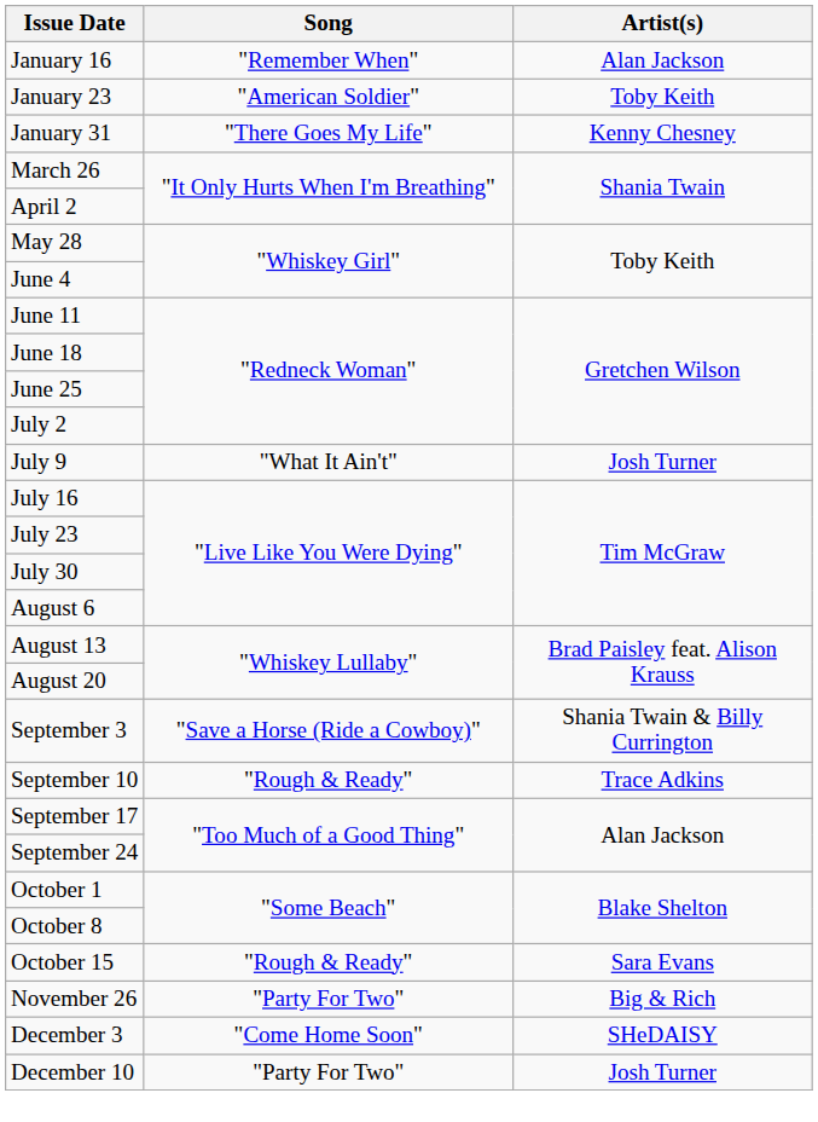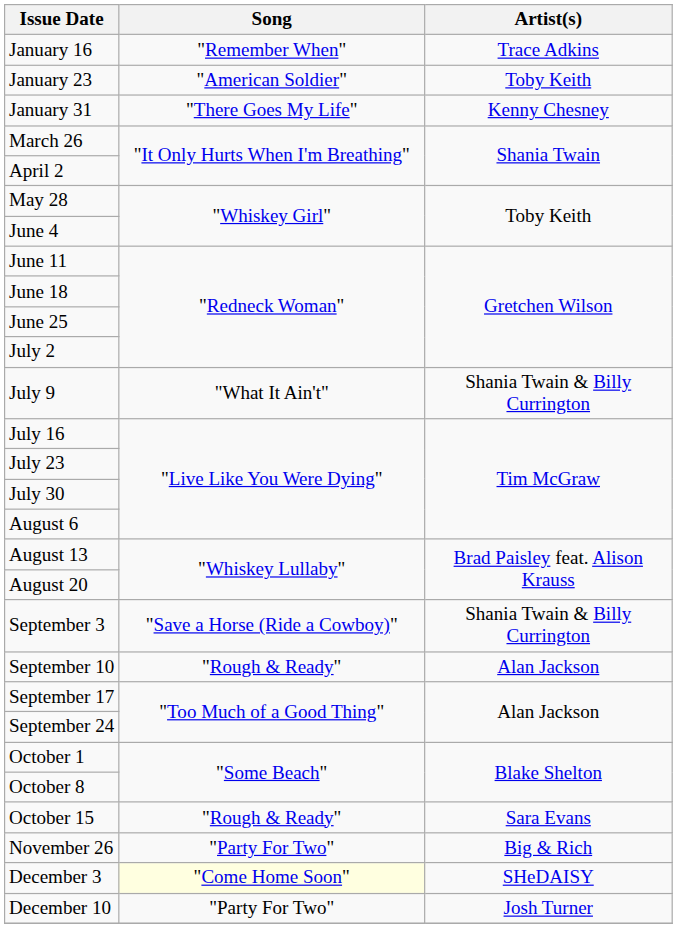 <table class="wikitable">
 <tr>
 <th align="left">Issue Date</th>
 <th align="center" width="250">Song</th>
 <th align="center" width="200">Artist(s)</th>
 </tr>
 <tr>
 <td align="left">January 16</td>
 <td align="center">"<a href='#'>Remember When</a>"</td>
-<td align="center"><a href='#'>Alan Jackson</a></td>
+<td align="center"><a href='#'>Trace Adkins</a></td>
 </tr>
 <tr>
 <td align="left">January 23</td>
 <td align="center">"<a href='#'>American Soldier</a>"</td>
 <td align="center"><a href='#'>Toby Keith</a></td>
 </tr>
 <tr>
 <td align="left">January 31</td>
 <td align="center">"<a href='#'>There Goes My Life</a>"</td>
 <td align="center"><a href='#'>Kenny Chesney</a></td>
 </tr>
 <tr>
 <td align="left">March 26</td>
 <td align="center" rowspan="2">"<a href='#'>It Only Hurts When I'm Breathing</a>"</td>
 <td align="center" rowspan="2"><a href='#'>Shania Twain</a></td>
 </tr>
 <tr>
 <td align="left">April 2</td>
 </tr>
 <tr>
 <td align="left">May 28</td>
 <td align="center" rowspan="2">"<a href='#'>Whiskey Girl</a>"</td>
 <td align="center" rowspan="2">Toby Keith</td>
 </tr>
 <tr>
 <td align="left">June 4</td>
 </tr>
 <tr>
 <td align="left">June 11</td>
 <td align="center" rowspan="4">"<a href='#'>Redneck Woman</a>"</td>
 <td align="center" rowspan="4"><a href='#'>Gretchen Wilson</a></td>
 </tr>
 <tr>
 <td align="left">June 18</td>
 </tr>
 <tr>
 <td align="left">June 25</td>
 </tr>
 <tr>
 <td align="left">July 2</td>
 </tr>
 <tr>
 <td align="left">July 9</td>
 <td align="center">"What It Ain't"</td>
-<td align="center"><a href='#'>Josh Turner</a></td>
+<td align="center">Shania Twain & <a href='#'>Billy Currington</a></td>
 </tr>
 <tr>
 <td align="left">July 16</td>
 <td align="center" rowspan="4">"<a href='#'>Live Like You Were Dying</a>"</td>
 <td align="center" rowspan="4"><a href='#'>Tim McGraw</a></td>
 </tr>
 <tr>
 <td align="left">July 23</td>
 </tr>
 <tr>
 <td align="left">July 30</td>
 </tr>
 <tr>
 <td align="left">August 6</td>
 </tr>
 <tr>
 <td align="left">August 13</td>
 <td align="center" rowspan="2">"<a href='#'>Whiskey Lullaby</a>"</td>
 <td align="center" rowspan="2"><a href='#'>Brad Paisley</a> feat. <a href='#'>Alison Krauss</a></td>
 </tr>
 <tr>
 <td align="left">August 20</td>
 </tr>
 <tr>
 <td align="left">September 3</td>
 <td align="center">"<a href='#'>Save a Horse (Ride a Cowboy)</a>"</td>
 <td align="center">Shania Twain & <a href='#'>Billy Currington</a></td>
 </tr>
 <tr>
 <td align="left">September 10</td>
 <td align="center">"<a href='#'>Rough & Ready</a>"</td>
-<td align="center"><a href='#'>Trace Adkins</a></td>
+<td align="center"><a href='#'>Alan Jackson</a></td>
 </tr>
 <tr>
 <td align="left">September 17</td>
 <td align="center" rowspan="2">"<a href='#'>Too Much of a Good Thing</a>"</td>
 <td align="center" rowspan="2">Alan Jackson</td>
 </tr>
 <tr>
 <td align="left">September 24</td>
 </tr>
 <tr>
 <td align="left">October 1</td>
 <td align="center" rowspan="2">"<a href='#'>Some Beach</a>"</td>
 <td align="center" rowspan="2"><a href='#'>Blake Shelton</a></td>
 </tr>
 <tr>
 <td align="left">October 8</td>
 </tr>
 <tr>
 <td align="left">October 15</td>
 <td align="center">"<a href='#'>Rough & Ready</a>"</td>
 <td align="center"><a href='#'>Sara Evans</a></td>
 </tr>
 <tr>
 <td align="left">November 26</td>
 <td align="center">"<a href='#'>Party For Two</a>"</td>
 <td align="center"><a href='#'>Big & Rich</a></td>
 </tr>
 <tr>
 <td align="left">December 3</td>
-<td align="center">"<a href='#'>Come Home Soon</a>"</td>
+<td align="center" style="background: lightyellow;">"<a href='#'>Come Home Soon</a>"</td>
 <td align="center"><a href='#'>SHeDAISY</a></td>
 </tr>
 <tr>
 <td align="left">December 10</td>
 <td align="center">"Party For Two"</td>
 <td align="center"><a href='#'>Josh Turner</a></td>
 </tr>
 <tr>
 </tr>
 </table>
